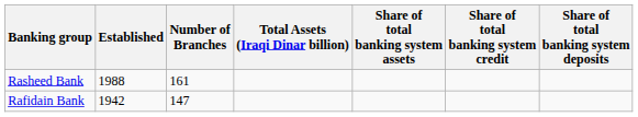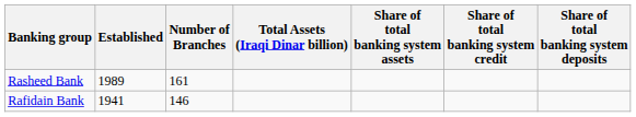 <table class="wikitable">
 <tr>
 <th>Banking group</th>
 <th>Established</th>
 <th>Number of<br>Branches</th>
 <th>Total Assets<br>(<a href='#'>Iraqi Dinar</a> billion)</th>
 <th>Share of<br>total<br>banking system<br>assets</th>
 <th>Share of<br>total<br>banking system<br>credit</th>
 <th>Share of<br>total<br>banking system<br>deposits</th>
 </tr>
 <tr>
 <td><a href='#'>Rasheed Bank</a></td>
-<td>1988</td>
+<td>1989</td>
 <td>161</td>
 <td></td>
 <td></td>
 <td></td>
 <td></td>
 </tr>
 <tr>
 <td><a href='#'>Rafidain Bank</a></td>
-<td>1942</td>
-<td>147</td>
+<td>1941</td>
+<td>146</td>
 <td></td>
 <td></td>
 <td></td>
 <td></td>
 </tr>
 </table>
